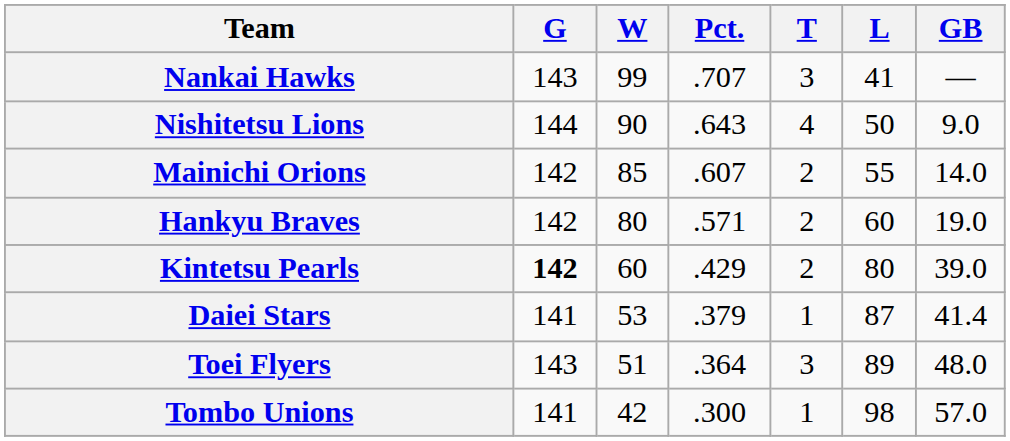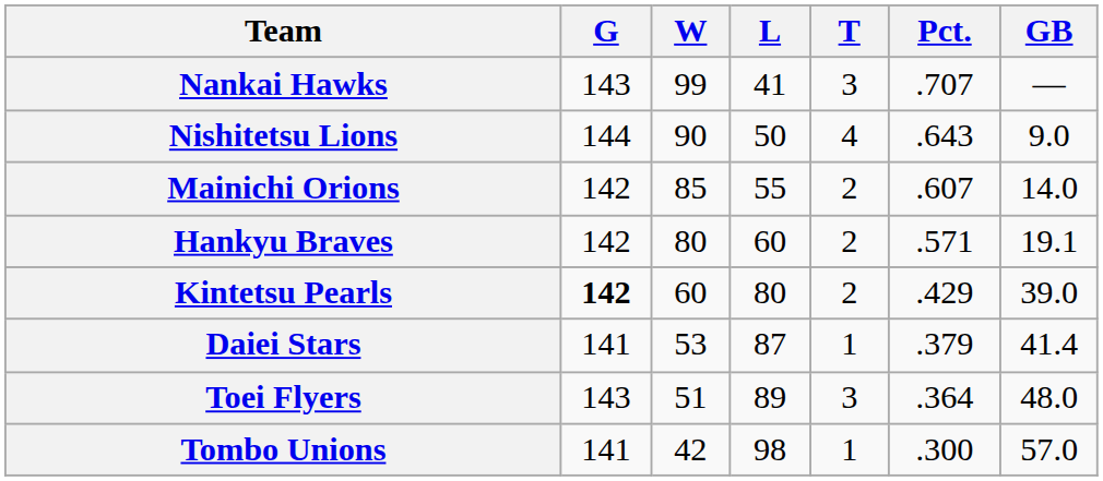 <table class="wikitable plainrowheaders" width="60%" style="text-align:center;">
 <tr>
 <th scope="col" width="35%">Team</th>
 <th scope="col" width="5%"><a href='#'>G</a></th>
 <th scope="col" width="5%"><a href='#'>W</a></th>
+<th scope="col" width="5%"><a href='#'>L</a></th>
+<th scope="col" width="5%"><a href='#'>T</a></th>
 <th scope="col" width="7%"><a href='#'>Pct.</a></th>
-<th scope="col" width="5%"><a href='#'>T</a></th>
-<th scope="col" width="5%"><a href='#'>L</a></th>
 <th scope="col" width="5%"><a href='#'>GB</a></th>
 </tr>
 <tr>
 <th scope="row" style="text-align:center;"><a href='#'>Nankai Hawks</a></th>
 <td>143</td>
 <td>99</td>
+<td>41</td>
+<td>3</td>
 <td>.707</td>
-<td>3</td>
-<td>41</td>
 <td>—</td>
 </tr>
 <tr>
 <th scope="row" style="text-align:center;"><a href='#'>Nishitetsu Lions</a></th>
 <td>144</td>
 <td>90</td>
+<td>50</td>
+<td>4</td>
 <td>.643</td>
-<td>4</td>
-<td>50</td>
 <td>9.0</td>
 </tr>
 <tr>
 <th scope="row" style="text-align:center;"><a href='#'>Mainichi Orions</a></th>
 <td>142</td>
 <td>85</td>
+<td>55</td>
+<td>2</td>
 <td>.607</td>
-<td>2</td>
-<td>55</td>
 <td>14.0</td>
 </tr>
 <tr>
 <th scope="row" style="text-align:center;"><a href='#'>Hankyu Braves</a></th>
 <td>142</td>
 <td>80</td>
+<td>60</td>
+<td>2</td>
 <td>.571</td>
-<td>2</td>
-<td>60</td>
-<td>19.0</td>
+<td>19.1</td>
 </tr>
 <tr>
 <th scope="row" style="text-align:center;"><a href='#'>Kintetsu Pearls</a></th>
 <td><strong>142</strong></td>
 <td>60</td>
+<td>80</td>
+<td>2</td>
 <td>.429</td>
-<td>2</td>
-<td>80</td>
 <td>39.0</td>
 </tr>
 <tr>
 <th scope="row" style="text-align:center;"><a href='#'>Daiei Stars</a></th>
 <td>141</td>
 <td>53</td>
+<td>87</td>
+<td>1</td>
 <td>.379</td>
-<td>1</td>
-<td>87</td>
 <td>41.4</td>
 </tr>
 <tr>
 <th scope="row" style="text-align:center;"><a href='#'>Toei Flyers</a></th>
 <td>143</td>
 <td>51</td>
+<td>89</td>
+<td>3</td>
 <td>.364</td>
-<td>3</td>
-<td>89</td>
 <td>48.0</td>
 </tr>
 <tr>
 <th scope="row" style="text-align:center;"><a href='#'>Tombo Unions</a></th>
 <td>141</td>
 <td>42</td>
+<td>98</td>
+<td>1</td>
 <td>.300</td>
-<td>1</td>
-<td>98</td>
 <td>57.0</td>
 </tr>
 </table>
